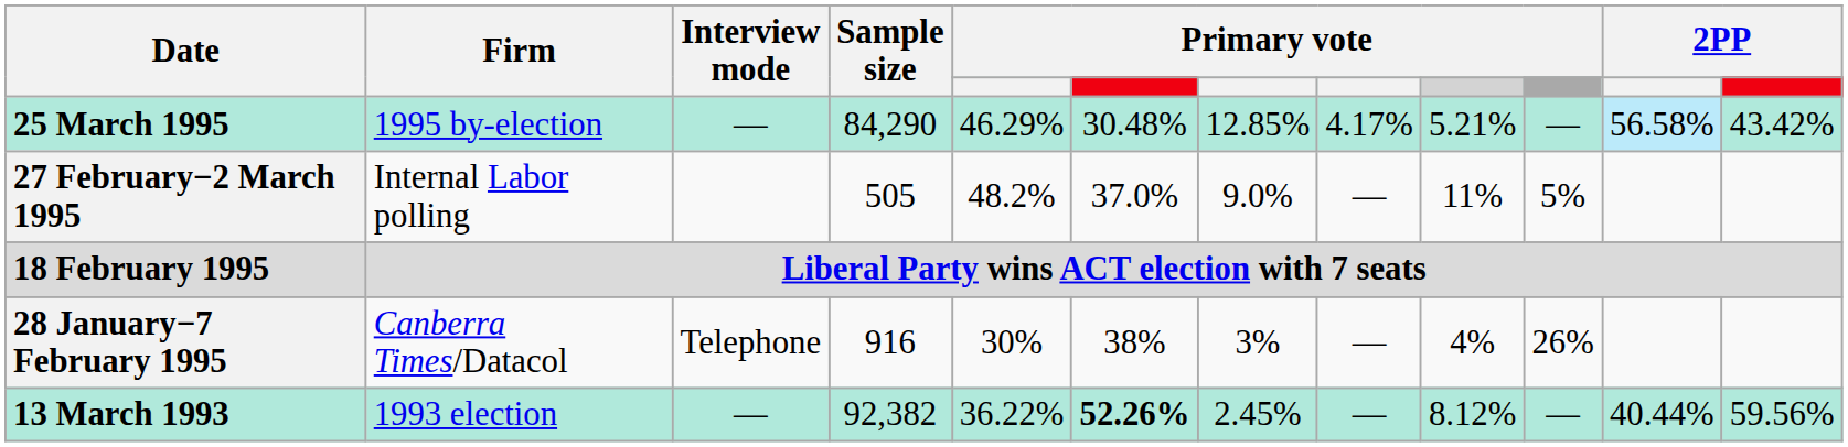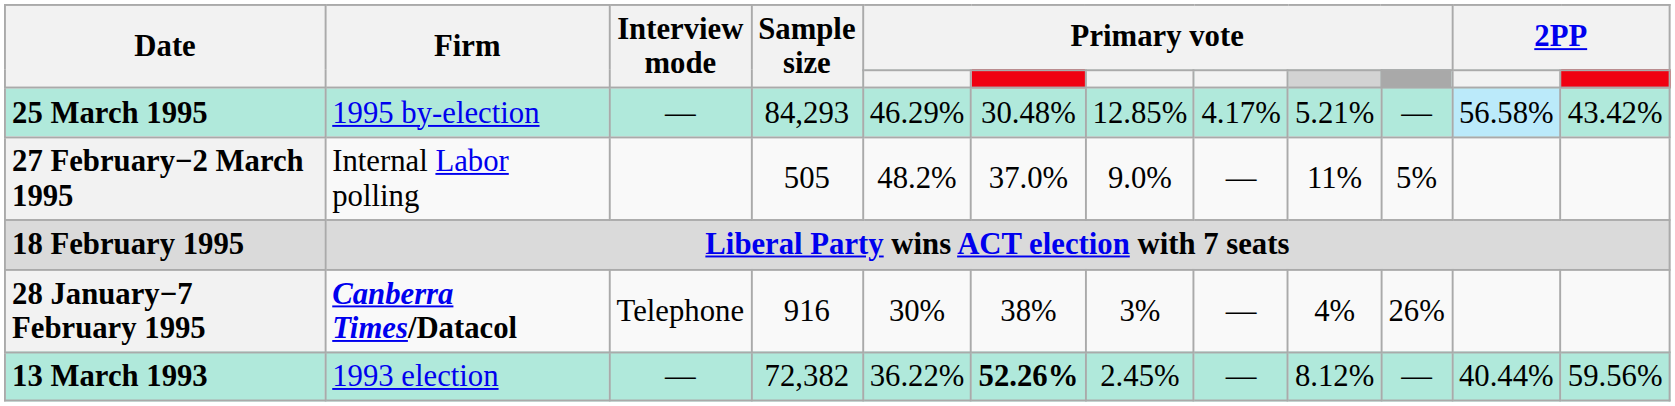 <table class="nowrap wikitable sortable tpl-blanktable" style=text-align:center;font-size:100%>
 <tr>
 <th rowspan=2>Date</th>
 <th rowspan=2>Firm</th>
 <th rowspan=2 class=unsortable>Interview<br>mode</th>
 <th rowspan=2 class=unsortable>Sample<br>size</th>
 <th colspan="6">Primary vote</th>
 <th colspan="2"><a href='#'>2PP</a></th>
 </tr>
 <tr style=background:#b0e9db>
 <th class="unsortable" style=background:></th>
 <th class="unsortable" style="background:#F00011"></th>
 <th class="unsortable" style=background:></th>
 <th class="unsortable" style=background:></th>
 <th class=unsortable style=background:lightgray></th>
 <th class=unsortable style=background:darkgrey></th>
 <th class="unsortable" style=background:></th>
 <th class="unsortable" style="background:#F00011"></th>
 </tr>
 <tr style=background:#b0e9db>
 <td style=text-align:left><strong>25 March 1995</strong></td>
 <td style=text-align:left><a href='#'>1995 by-election</a></td>
 <td>—</td>
-<td>84,290</td>
+<td>84,293</td>
 <td>46.29%</td>
 <td>30.48%</td>
 <td>12.85%</td>
 <td>4.17%</td>
 <td>5.21%</td>
 <td>—</td>
 <td style=background:#bbeafa>56.58%</td>
 <td>43.42%</td>
 </tr>
 <tr>
 <th style=text-align:left>27 February−2 March 1995</th>
 <td style=text-align:left>Internal <a href='#'>Labor</a> polling</td>
 <td></td>
 <td>505</td>
 <td>48.2%</td>
 <td>37.0%</td>
 <td>9.0%</td>
 <td>—</td>
 <td>11%</td>
 <td>5%</td>
 <td></td>
 <td></td>
 </tr>
 <tr style=background:#DADADA;font-weight:bold>
 <td style=text-align:left data-sort-value=13-April-2024>18 February 1995</td>
 <td colspan=12><a href='#'>Liberal Party</a> wins <a href='#'>ACT election</a> with 7 seats</td>
 </tr>
 <tr>
 <th style=text-align:left>28 January−7 February 1995</th>
-<td style=text-align:left><em><a href='#'>Canberra Times</a></em>/Datacol</td>
+<td style=text-align:left><strong><em><a href='#'>Canberra Times</a></em>/Datacol</strong></td>
 <td>Telephone</td>
 <td>916</td>
 <td>30%</td>
 <td>38%</td>
 <td>3%</td>
 <td>—</td>
 <td>4%</td>
 <td>26%</td>
 <td></td>
 <td></td>
 </tr>
 <tr style=background:#b0e9db>
 <td style=text-align:left><strong>13 March 1993</strong></td>
 <td style=text-align:left><a href='#'>1993 election</a></td>
 <td>—</td>
-<td>92,382</td>
+<td>72,382</td>
 <td>36.22%</td>
 <td><strong>52.26%</strong></td>
 <td>2.45%</td>
 <td>—</td>
 <td>8.12%</td>
 <td>—</td>
 <td>40.44%</td>
 <td>59.56%</td>
 </tr>
 </table>
